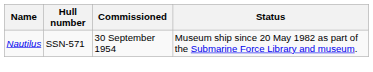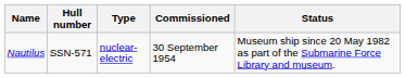 <table class="wikitable">
 <tr>
 <th>Name</th>
 <th>Hull number</th>
+<th>Type</th>
 <th>Commissioned</th>
 <th>Status</th>
 </tr>
 <tr>
 <td><em><a href='#'>Nautilus</a></em></td>
 <td>SSN-571</td>
+<td><a href='#'>nuclear-electric</a></td>
 <td>30 September 1954</td>
 <td>Museum ship since 20 May 1982 as part of the <a href='#'>Submarine Force Library and museum</a>.</td>
 </tr>
 </table>
